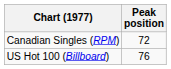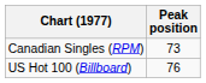 <table class="wikitable sortable">
 <tr>
 <th>Chart (1977)</th>
 <th>Peak<br>position</th>
 </tr>
 <tr>
 <td>Canadian Singles (<em><a href='#'>RPM</a></em>)</td>
-<td align="center">72</td>
+<td align="center">73</td>
 </tr>
 <tr>
 <td>US Hot 100 (<em><a href='#'>Billboard</a></em>)</td>
 <td align="center">76</td>
 </tr>
 </table>
